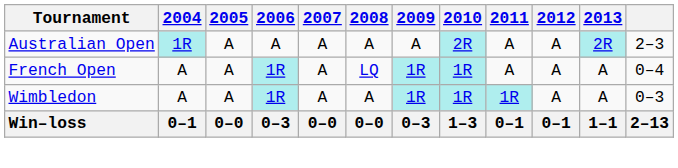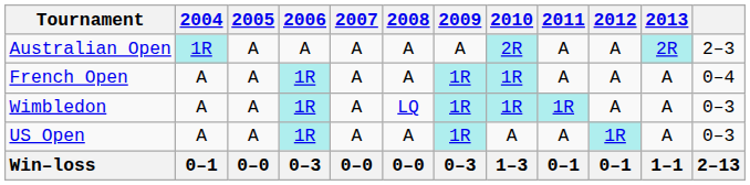 <table class=wikitable style="text-align:center">
 <tr>
 <th>Tournament</th>
 <th><a href='#'>2004</a></th>
 <th><a href='#'>2005</a></th>
 <th><a href='#'>2006</a></th>
 <th><a href='#'>2007</a></th>
 <th><a href='#'>2008</a></th>
 <th><a href='#'>2009</a></th>
 <th><a href='#'>2010</a></th>
 <th><a href='#'>2011</a></th>
 <th><a href='#'>2012</a></th>
 <th><a href='#'>2013</a></th>
 <th></th>
 </tr>
 <tr>
 <td align=left><a href='#'>Australian Open</a></td>
 <td bgcolor=afeeee><a href='#'>1R</a></td>
 <td>A</td>
 <td>A</td>
 <td>A</td>
 <td>A</td>
 <td>A</td>
 <td bgcolor=afeeee><a href='#'>2R</a></td>
 <td>A</td>
 <td>A</td>
 <td bgcolor=afeeee><a href='#'>2R</a></td>
 <td>2–3</td>
 </tr>
 <tr>
 <td align=left><a href='#'>French Open</a></td>
 <td>A</td>
 <td>A</td>
 <td bgcolor=afeeee><a href='#'>1R</a></td>
 <td>A</td>
-<td><a href='#'>LQ</a></td>
+<td>A</td>
 <td bgcolor=afeeee><a href='#'>1R</a></td>
 <td bgcolor=afeeee><a href='#'>1R</a></td>
 <td>A</td>
 <td>A</td>
 <td>A</td>
 <td>0–4</td>
 </tr>
 <tr>
 <td align=left><a href='#'>Wimbledon</a></td>
 <td>A</td>
 <td>A</td>
 <td bgcolor=afeeee><a href='#'>1R</a></td>
 <td>A</td>
-<td>A</td>
+<td><a href='#'>LQ</a></td>
 <td bgcolor=afeeee><a href='#'>1R</a></td>
 <td bgcolor=afeeee><a href='#'>1R</a></td>
 <td bgcolor=afeeee><a href='#'>1R</a></td>
 <td>A</td>
+<td>A</td>
+<td>0–3</td>
+</tr>
+<tr>
+<td align=left><a href='#'>US Open</a></td>
+<td>A</td>
+<td>A</td>
+<td bgcolor=afeeee><a href='#'>1R</a></td>
+<td>A</td>
+<td>A</td>
+<td bgcolor=afeeee><a href='#'>1R</a></td>
+<td>A</td>
+<td>A</td>
+<td bgcolor=afeeee><a href='#'>1R</a></td>
 <td>A</td>
 <td>0–3</td>
 </tr>
 <tr>
 <th style=text-align:left>Win–loss</th>
 <th>0–1</th>
 <th>0–0</th>
 <th>0–3</th>
 <th>0–0</th>
 <th>0–0</th>
 <th>0–3</th>
 <th>1–3</th>
 <th>0–1</th>
 <th>0–1</th>
 <th>1–1</th>
 <th>2–13</th>
 </tr>
 </table>
